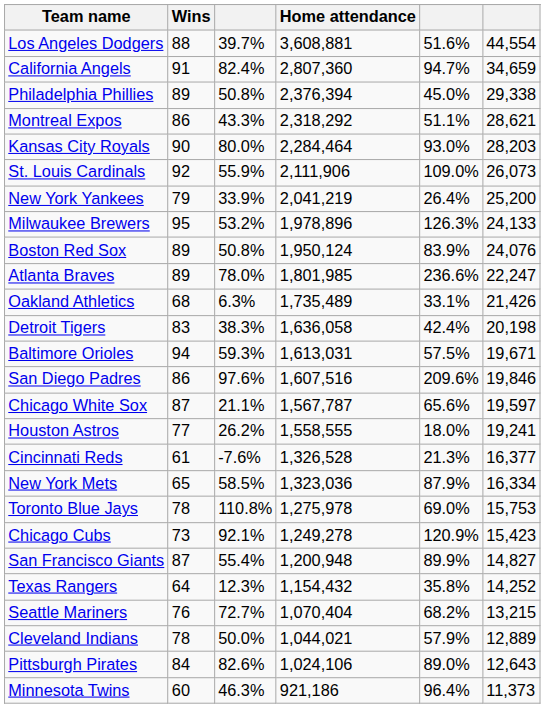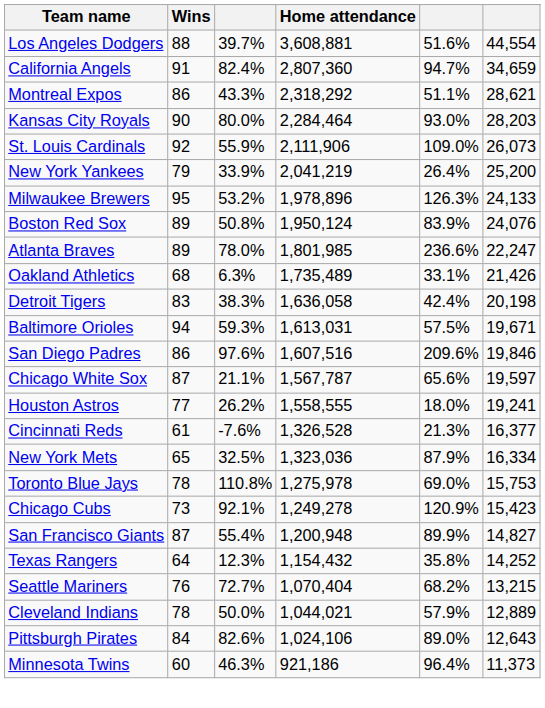 <table class="wikitable sortable">
 <tr style="text-align:center; font-size:larger;">
 </tr>
 <tr>
 <th>Team name</th>
 <th>Wins</th>
 <th></th>
 <th>Home attendance</th>
 <th></th>
 <th></th>
 </tr>
 <tr>
 <td><a href='#'>Los Angeles Dodgers</a></td>
 <td>88</td>
 <td>39.7%</td>
 <td>3,608,881</td>
 <td>51.6%</td>
 <td>44,554</td>
 </tr>
 <tr>
 <td><a href='#'>California Angels</a></td>
 <td>91</td>
 <td>82.4%</td>
 <td>2,807,360</td>
 <td>94.7%</td>
 <td>34,659</td>
-</tr>
-<tr>
-<td><a href='#'>Philadelphia Phillies</a></td>
-<td>89</td>
-<td>50.8%</td>
-<td>2,376,394</td>
-<td>45.0%</td>
-<td>29,338</td>
 </tr>
 <tr>
 <td><a href='#'>Montreal Expos</a></td>
 <td>86</td>
 <td>43.3%</td>
 <td>2,318,292</td>
 <td>51.1%</td>
 <td>28,621</td>
 </tr>
 <tr>
 <td><a href='#'>Kansas City Royals</a></td>
 <td>90</td>
 <td>80.0%</td>
 <td>2,284,464</td>
 <td>93.0%</td>
 <td>28,203</td>
 </tr>
 <tr>
 <td><a href='#'>St. Louis Cardinals</a></td>
 <td>92</td>
 <td>55.9%</td>
 <td>2,111,906</td>
 <td>109.0%</td>
 <td>26,073</td>
 </tr>
 <tr>
 <td><a href='#'>New York Yankees</a></td>
 <td>79</td>
 <td>33.9%</td>
 <td>2,041,219</td>
 <td>26.4%</td>
 <td>25,200</td>
 </tr>
 <tr>
 <td><a href='#'>Milwaukee Brewers</a></td>
 <td>95</td>
 <td>53.2%</td>
 <td>1,978,896</td>
 <td>126.3%</td>
 <td>24,133</td>
 </tr>
 <tr>
 <td><a href='#'>Boston Red Sox</a></td>
 <td>89</td>
 <td>50.8%</td>
 <td>1,950,124</td>
 <td>83.9%</td>
 <td>24,076</td>
 </tr>
 <tr>
 <td><a href='#'>Atlanta Braves</a></td>
 <td>89</td>
 <td>78.0%</td>
 <td>1,801,985</td>
 <td>236.6%</td>
 <td>22,247</td>
 </tr>
 <tr>
 <td><a href='#'>Oakland Athletics</a></td>
 <td>68</td>
 <td>6.3%</td>
 <td>1,735,489</td>
 <td>33.1%</td>
 <td>21,426</td>
 </tr>
 <tr>
 <td><a href='#'>Detroit Tigers</a></td>
 <td>83</td>
 <td>38.3%</td>
 <td>1,636,058</td>
 <td>42.4%</td>
 <td>20,198</td>
 </tr>
 <tr>
 <td><a href='#'>Baltimore Orioles</a></td>
 <td>94</td>
 <td>59.3%</td>
 <td>1,613,031</td>
 <td>57.5%</td>
 <td>19,671</td>
 </tr>
 <tr>
 <td><a href='#'>San Diego Padres</a></td>
 <td>86</td>
 <td>97.6%</td>
 <td>1,607,516</td>
 <td>209.6%</td>
 <td>19,846</td>
 </tr>
 <tr>
 <td><a href='#'>Chicago White Sox</a></td>
 <td>87</td>
 <td>21.1%</td>
 <td>1,567,787</td>
 <td>65.6%</td>
 <td>19,597</td>
 </tr>
 <tr>
 <td><a href='#'>Houston Astros</a></td>
 <td>77</td>
 <td>26.2%</td>
 <td>1,558,555</td>
 <td>18.0%</td>
 <td>19,241</td>
 </tr>
 <tr>
 <td><a href='#'>Cincinnati Reds</a></td>
 <td>61</td>
 <td>-7.6%</td>
 <td>1,326,528</td>
 <td>21.3%</td>
 <td>16,377</td>
 </tr>
 <tr>
 <td><a href='#'>New York Mets</a></td>
 <td>65</td>
-<td>58.5%</td>
+<td>32.5%</td>
 <td>1,323,036</td>
 <td>87.9%</td>
 <td>16,334</td>
 </tr>
 <tr>
 <td><a href='#'>Toronto Blue Jays</a></td>
 <td>78</td>
 <td>110.8%</td>
 <td>1,275,978</td>
 <td>69.0%</td>
 <td>15,753</td>
 </tr>
 <tr>
 <td><a href='#'>Chicago Cubs</a></td>
 <td>73</td>
 <td>92.1%</td>
 <td>1,249,278</td>
 <td>120.9%</td>
 <td>15,423</td>
 </tr>
 <tr>
 <td><a href='#'>San Francisco Giants</a></td>
 <td>87</td>
 <td>55.4%</td>
 <td>1,200,948</td>
 <td>89.9%</td>
 <td>14,827</td>
 </tr>
 <tr>
 <td><a href='#'>Texas Rangers</a></td>
 <td>64</td>
 <td>12.3%</td>
 <td>1,154,432</td>
 <td>35.8%</td>
 <td>14,252</td>
 </tr>
 <tr>
 <td><a href='#'>Seattle Mariners</a></td>
 <td>76</td>
 <td>72.7%</td>
 <td>1,070,404</td>
 <td>68.2%</td>
 <td>13,215</td>
 </tr>
 <tr>
 <td><a href='#'>Cleveland Indians</a></td>
 <td>78</td>
 <td>50.0%</td>
 <td>1,044,021</td>
 <td>57.9%</td>
 <td>12,889</td>
 </tr>
 <tr>
 <td><a href='#'>Pittsburgh Pirates</a></td>
 <td>84</td>
 <td>82.6%</td>
 <td>1,024,106</td>
 <td>89.0%</td>
 <td>12,643</td>
 </tr>
 <tr>
 <td><a href='#'>Minnesota Twins</a></td>
 <td>60</td>
 <td>46.3%</td>
 <td>921,186</td>
 <td>96.4%</td>
 <td>11,373</td>
 </tr>
 </table>
